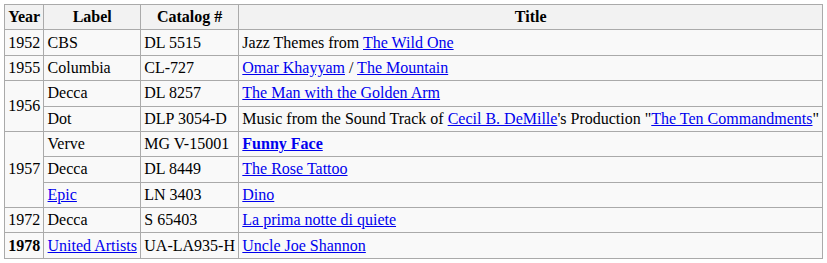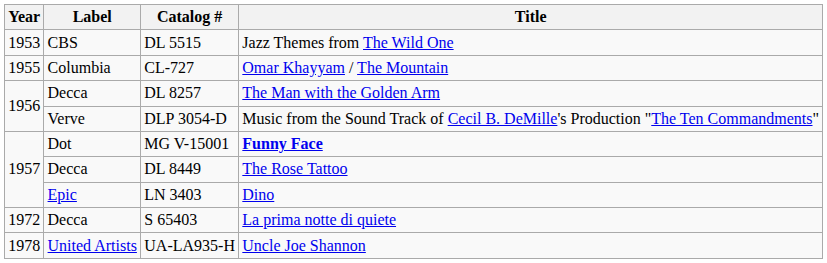 <table class="wikitable sortable">
 <tr>
 <th>Year</th>
 <th>Label</th>
 <th>Catalog #</th>
 <th>Title</th>
 </tr>
 <tr>
-<td>1952</td>
+<td>1953</td>
 <td>CBS</td>
 <td>DL 5515</td>
 <td>Jazz Themes from <a href='#'>The Wild One</a></td>
 </tr>
 <tr>
 <td>1955</td>
 <td>Columbia</td>
 <td>CL-727</td>
 <td><a href='#'>Omar Khayyam</a> / <a href='#'>The Mountain</a></td>
 </tr>
 <tr>
 <td rowspan="2">1956</td>
 <td>Decca</td>
 <td>DL 8257</td>
 <td><a href='#'>The Man with the Golden Arm</a></td>
 </tr>
 <tr>
-<td>Dot</td>
+<td>Verve</td>
 <td>DLP 3054-D</td>
 <td>Music from the Sound Track of <a href='#'>Cecil B. DeMille</a>'s Production "<a href='#'>The Ten Commandments</a>"</td>
 </tr>
 <tr>
 <td rowspan="3">1957</td>
-<td>Verve</td>
+<td>Dot</td>
 <td>MG V-15001</td>
 <td><strong><a href='#'>Funny Face</a></strong></td>
 </tr>
 <tr>
 <td>Decca</td>
 <td>DL 8449</td>
 <td><a href='#'>The Rose Tattoo</a></td>
 </tr>
 <tr>
 <td><a href='#'>Epic</a></td>
 <td>LN 3403</td>
 <td><a href='#'>Dino</a></td>
 </tr>
 <tr>
 <td>1972</td>
 <td>Decca</td>
 <td>S 65403</td>
 <td><a href='#'>La prima notte di quiete</a></td>
 </tr>
 <tr>
-<td><strong>1978</strong></td>
+<td>1978</td>
 <td><a href='#'>United Artists</a></td>
 <td>UA-LA935-H</td>
 <td><a href='#'>Uncle Joe Shannon</a></td>
 </tr>
 </table>
